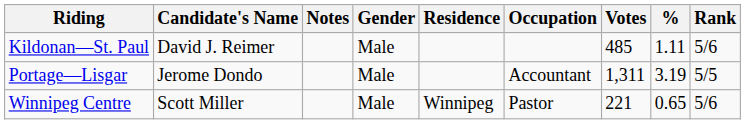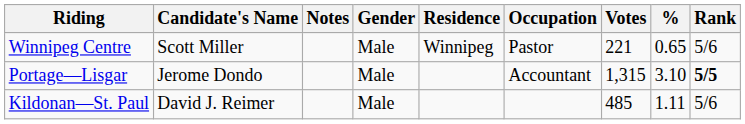 <table class="wikitable sortable">
 <tr>
 <th>Riding<br></th>
 <th>Candidate's Name</th>
 <th>Notes</th>
 <th>Gender</th>
 <th>Residence</th>
 <th>Occupation</th>
 <th>Votes</th>
 <th>%</th>
 <th>Rank</th>
 </tr>
 <tr>
+<td><a href='#'>Winnipeg Centre</a></td>
+<td>Scott Miller</td>
+<td></td>
+<td>Male</td>
+<td>Winnipeg</td>
+<td>Pastor</td>
+<td>221</td>
+<td>0.65</td>
+<td>5/6</td>
+</tr>
+<tr>
+<td><a href='#'>Portage—Lisgar</a></td>
+<td>Jerome Dondo</td>
+<td></td>
+<td>Male</td>
+<td></td>
+<td>Accountant</td>
+<td>1,315</td>
+<td>3.10</td>
+<td><strong>5/5</strong></td>
+</tr>
+<tr>
 <td><a href='#'>Kildonan—St. Paul</a></td>
 <td>David J. Reimer</td>
 <td></td>
 <td>Male</td>
 <td></td>
 <td></td>
 <td>485</td>
 <td>1.11</td>
 <td>5/6</td>
 </tr>
-<tr>
-<td><a href='#'>Portage—Lisgar</a></td>
-<td>Jerome Dondo</td>
-<td></td>
-<td>Male</td>
-<td></td>
-<td>Accountant</td>
-<td>1,311</td>
-<td>3.19</td>
-<td>5/5</td>
-</tr>
-<tr>
-<td><a href='#'>Winnipeg Centre</a></td>
-<td>Scott Miller</td>
-<td></td>
-<td>Male</td>
-<td>Winnipeg</td>
-<td>Pastor</td>
-<td>221</td>
-<td>0.65</td>
-<td>5/6</td>
-</tr>
 </table>
